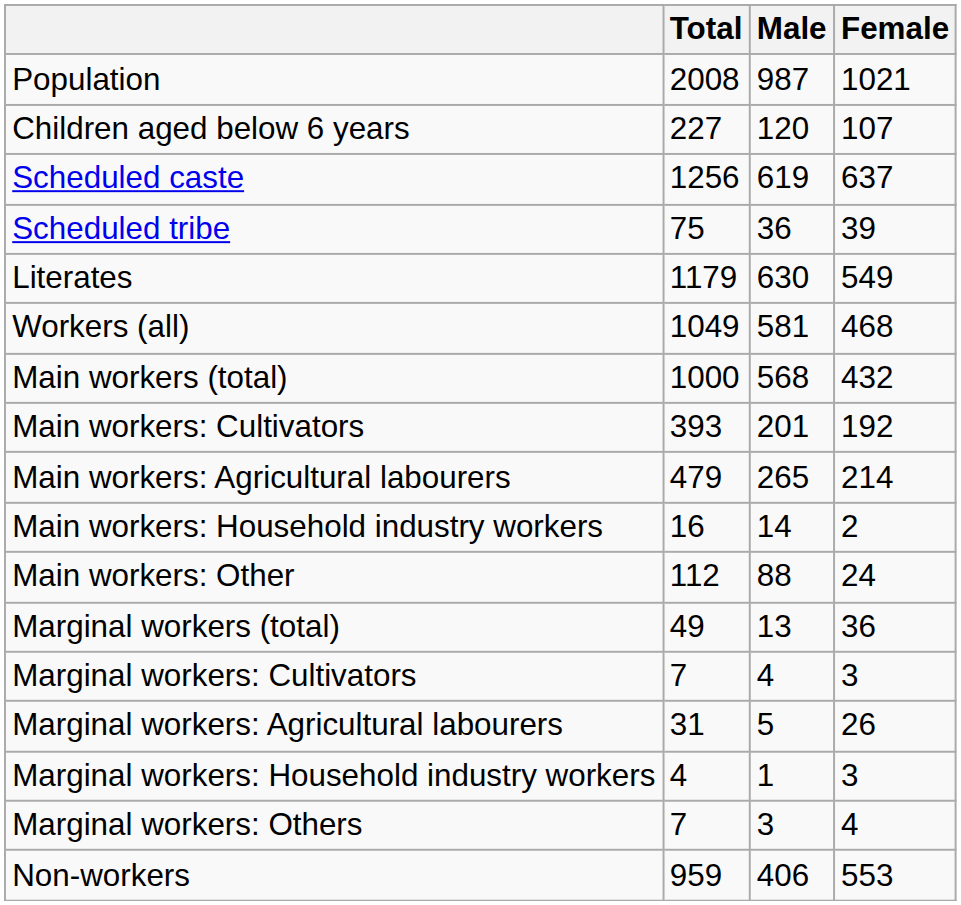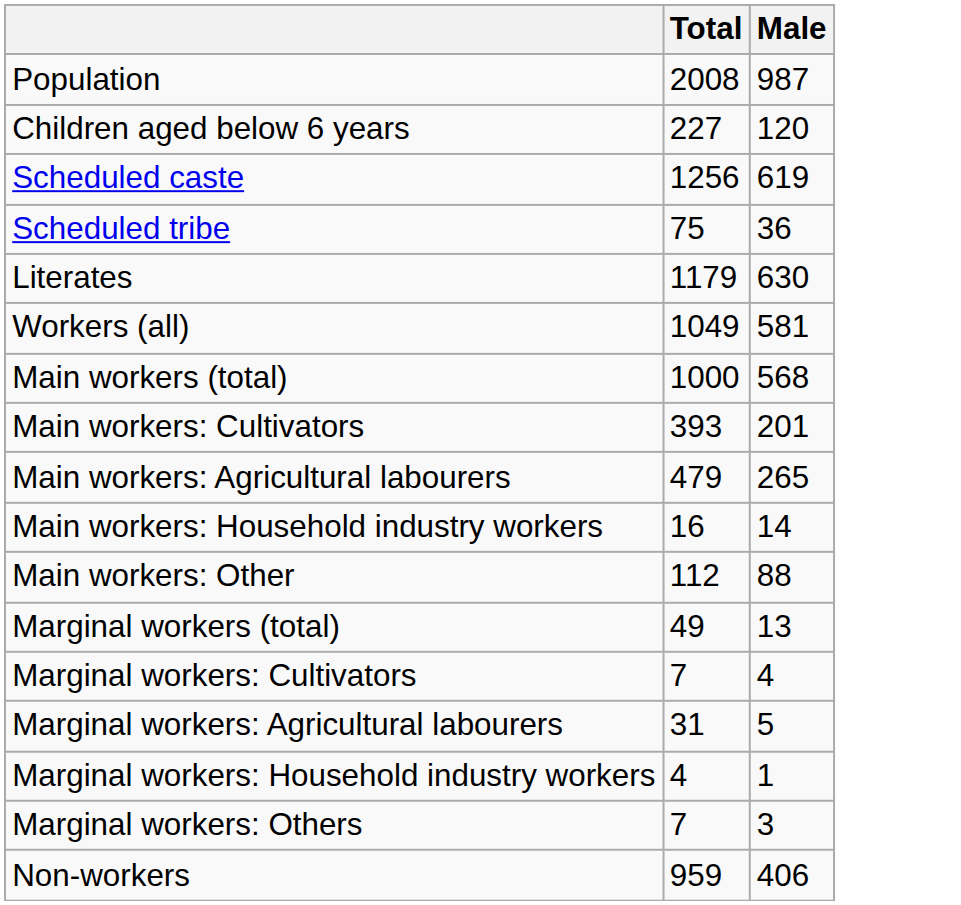 <table class="wikitable sortable">
 <tr>
 <th></th>
 <th>Total</th>
 <th>Male</th>
-<th>Female</th>
 </tr>
 <tr>
 <td>Population</td>
 <td>2008</td>
 <td>987</td>
-<td>1021</td>
 </tr>
 <tr>
 <td>Children aged below 6 years</td>
 <td>227</td>
 <td>120</td>
-<td>107</td>
 </tr>
 <tr>
 <td><a href='#'>Scheduled caste</a></td>
 <td>1256</td>
 <td>619</td>
-<td>637</td>
 </tr>
 <tr>
 <td><a href='#'>Scheduled tribe</a></td>
 <td>75</td>
 <td>36</td>
-<td>39</td>
 </tr>
 <tr>
 <td>Literates</td>
 <td>1179</td>
 <td>630</td>
-<td>549</td>
 </tr>
 <tr>
 <td>Workers (all)</td>
 <td>1049</td>
 <td>581</td>
-<td>468</td>
 </tr>
 <tr>
 <td>Main workers (total)</td>
 <td>1000</td>
 <td>568</td>
-<td>432</td>
 </tr>
 <tr>
 <td>Main workers: Cultivators</td>
 <td>393</td>
 <td>201</td>
-<td>192</td>
 </tr>
 <tr>
 <td>Main workers: Agricultural labourers</td>
 <td>479</td>
 <td>265</td>
-<td>214</td>
 </tr>
 <tr>
 <td>Main workers: Household industry workers</td>
 <td>16</td>
 <td>14</td>
-<td>2</td>
 </tr>
 <tr>
 <td>Main workers: Other</td>
 <td>112</td>
 <td>88</td>
-<td>24</td>
 </tr>
 <tr>
 <td>Marginal workers (total)</td>
 <td>49</td>
 <td>13</td>
-<td>36</td>
 </tr>
 <tr>
 <td>Marginal workers: Cultivators</td>
 <td>7</td>
 <td>4</td>
-<td>3</td>
 </tr>
 <tr>
 <td>Marginal workers: Agricultural labourers</td>
 <td>31</td>
 <td>5</td>
-<td>26</td>
 </tr>
 <tr>
 <td>Marginal workers: Household industry workers</td>
 <td>4</td>
 <td>1</td>
-<td>3</td>
 </tr>
 <tr>
 <td>Marginal workers: Others</td>
 <td>7</td>
 <td>3</td>
-<td>4</td>
 </tr>
 <tr>
 <td>Non-workers</td>
 <td>959</td>
 <td>406</td>
-<td>553</td>
 </tr>
 </table>
